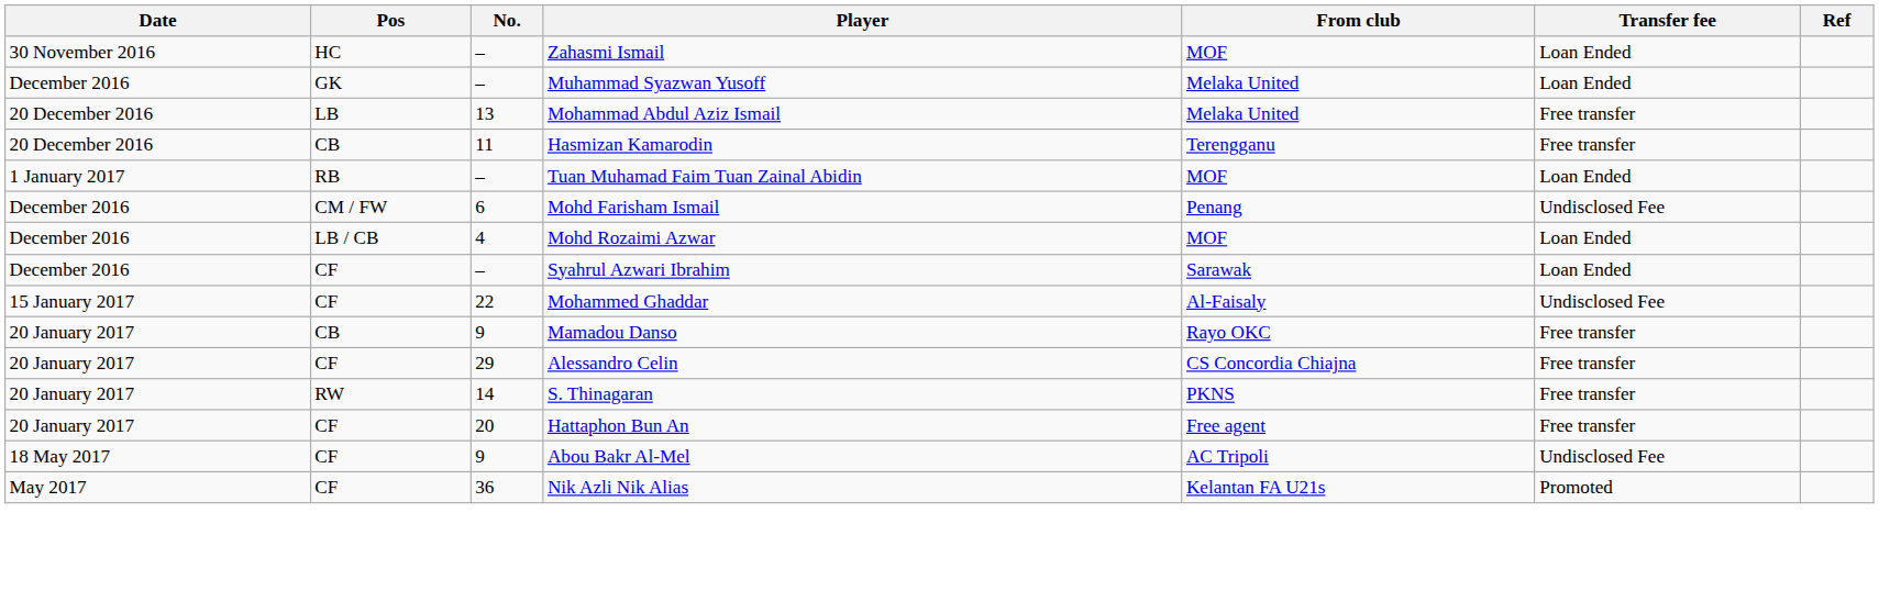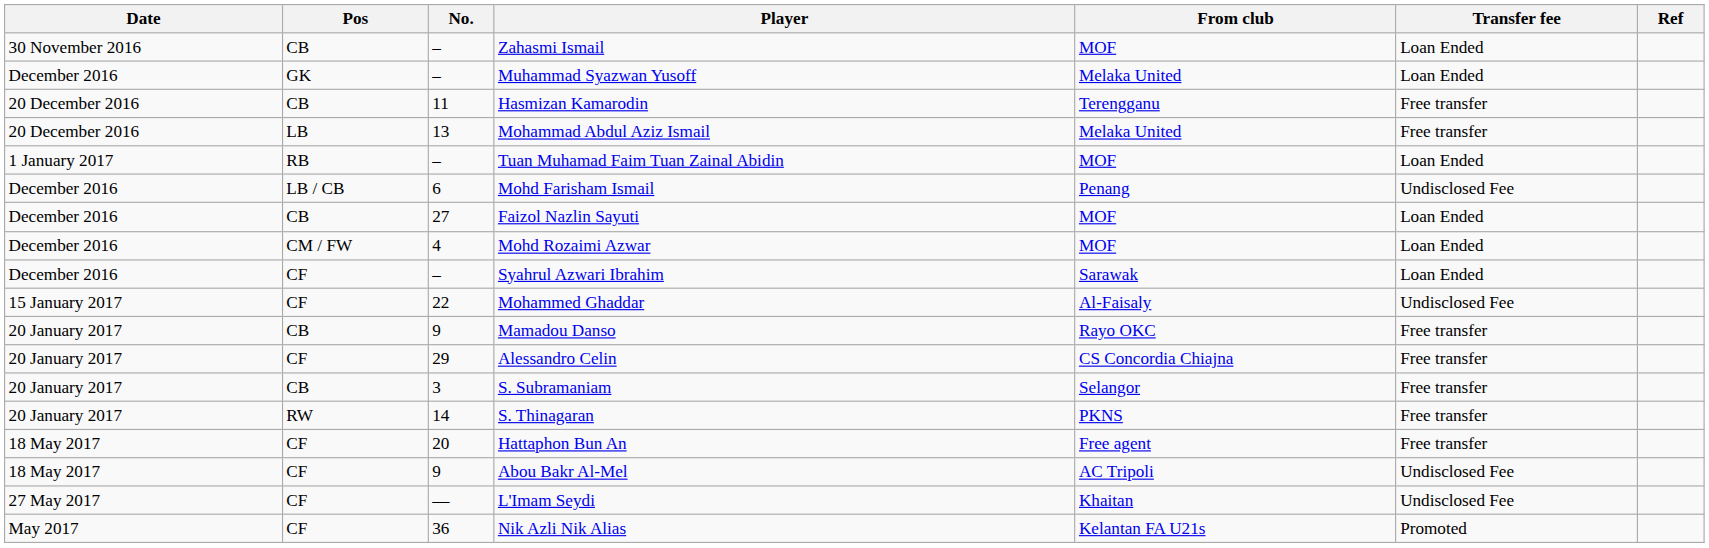 <table class="wikitable sortable" style="width:95%; text-align:left; font-size:95%; text-align:left;">
 <tr>
 <th style="background:; color:;">Date</th>
 <th style="background:; color:;">Pos</th>
 <th style="background:; color:;">No.</th>
 <th style="background:; color:;">Player</th>
 <th style="background:; color:;">From club</th>
 <th style="background:; color:;">Transfer fee</th>
 <th style="background:; color:;" class="unsortable">Ref</th>
 </tr>
 <tr>
 <td>30 November 2016</td>
-<td>HC</td>
+<td>CB</td>
 <td>–</td>
 <td> <a href='#'>Zahasmi Ismail</a></td>
 <td> <a href='#'>MOF</a></td>
 <td>Loan Ended</td>
 <td></td>
 </tr>
 <tr>
 <td>December 2016</td>
 <td>GK</td>
 <td>–</td>
 <td> <a href='#'>Muhammad Syazwan Yusoff</a></td>
 <td> <a href='#'>Melaka United</a></td>
 <td>Loan Ended</td>
 <td></td>
 </tr>
 <tr>
 <td>20 December 2016</td>
-<td>LB</td>
-<td>13</td>
-<td> <a href='#'>Mohammad Abdul Aziz Ismail</a></td>
-<td> <a href='#'>Melaka United</a></td>
+<td>CB</td>
+<td>11</td>
+<td> <a href='#'>Hasmizan Kamarodin</a></td>
+<td> <a href='#'>Terengganu</a></td>
 <td>Free transfer</td>
 <td></td>
 </tr>
 <tr>
 <td>20 December 2016</td>
-<td>CB</td>
-<td>11</td>
-<td> <a href='#'>Hasmizan Kamarodin</a></td>
-<td> <a href='#'>Terengganu</a></td>
+<td>LB</td>
+<td>13</td>
+<td> <a href='#'>Mohammad Abdul Aziz Ismail</a></td>
+<td> <a href='#'>Melaka United</a></td>
 <td>Free transfer</td>
 <td></td>
 </tr>
 <tr>
 <td>1 January 2017</td>
 <td>RB</td>
 <td>–</td>
 <td> <a href='#'>Tuan Muhamad Faim Tuan Zainal Abidin</a></td>
 <td> <a href='#'>MOF</a></td>
 <td>Loan Ended</td>
 <td></td>
 </tr>
 <tr>
 <td>December 2016</td>
-<td>CM / FW</td>
+<td>LB / CB</td>
 <td>6</td>
 <td> <a href='#'>Mohd Farisham Ismail</a></td>
 <td> <a href='#'>Penang</a></td>
 <td>Undisclosed Fee</td>
 <td></td>
 </tr>
 <tr>
 <td>December 2016</td>
-<td>LB / CB</td>
+<td>CB</td>
+<td>27</td>
+<td> <a href='#'>Faizol Nazlin Sayuti</a></td>
+<td> <a href='#'>MOF</a></td>
+<td>Loan Ended</td>
+<td></td>
+</tr>
+<tr>
+<td>December 2016</td>
+<td>CM / FW</td>
 <td>4</td>
 <td> <a href='#'>Mohd Rozaimi Azwar</a></td>
 <td> <a href='#'>MOF</a></td>
 <td>Loan Ended</td>
 <td></td>
 </tr>
 <tr>
 <td>December 2016</td>
 <td>CF</td>
 <td>–</td>
 <td> <a href='#'>Syahrul Azwari Ibrahim</a></td>
 <td> <a href='#'>Sarawak</a></td>
 <td>Loan Ended</td>
 <td></td>
 </tr>
 <tr>
 <td>15 January 2017</td>
 <td>CF</td>
 <td>22</td>
 <td> <a href='#'>Mohammed Ghaddar</a></td>
 <td> <a href='#'>Al-Faisaly</a></td>
 <td>Undisclosed Fee</td>
 <td></td>
 </tr>
 <tr>
 <td>20 January 2017</td>
 <td>CB</td>
 <td>9</td>
 <td> <a href='#'>Mamadou Danso</a></td>
 <td> <a href='#'>Rayo OKC</a></td>
 <td>Free transfer</td>
 <td></td>
 </tr>
 <tr>
 <td>20 January 2017</td>
 <td>CF</td>
 <td>29</td>
 <td> <a href='#'>Alessandro Celin</a></td>
 <td> <a href='#'>CS Concordia Chiajna</a></td>
 <td>Free transfer</td>
 <td></td>
 </tr>
 <tr>
 <td>20 January 2017</td>
+<td>CB</td>
+<td>3</td>
+<td> <a href='#'>S. Subramaniam</a></td>
+<td> <a href='#'>Selangor</a></td>
+<td>Free transfer</td>
+<td></td>
+</tr>
+<tr>
+<td>20 January 2017</td>
 <td>RW</td>
 <td>14</td>
 <td> <a href='#'>S. Thinagaran</a></td>
 <td> <a href='#'>PKNS</a></td>
 <td>Free transfer</td>
 <td></td>
 </tr>
 <tr>
-<td>20 January 2017</td>
+<td>18 May 2017</td>
 <td>CF</td>
 <td>20</td>
 <td> <a href='#'>Hattaphon Bun An</a></td>
 <td><a href='#'>Free agent</a></td>
 <td>Free transfer</td>
 <td></td>
 </tr>
 <tr>
 <td>18 May 2017</td>
 <td>CF</td>
 <td>9</td>
 <td> <a href='#'>Abou Bakr Al-Mel</a></td>
 <td> <a href='#'>AC Tripoli</a></td>
 <td>Undisclosed Fee</td>
 <td></td>
 </tr>
 <tr>
+<td>27 May 2017</td>
+<td>CF</td>
+<td>—</td>
+<td> <a href='#'>L'Imam Seydi</a></td>
+<td> <a href='#'>Khaitan</a></td>
+<td>Undisclosed Fee</td>
+<td></td>
+</tr>
+<tr>
 <td>May 2017</td>
 <td>CF</td>
 <td>36</td>
 <td> <a href='#'>Nik Azli Nik Alias</a></td>
 <td> <a href='#'>Kelantan FA U21s</a></td>
 <td>Promoted</td>
 <td></td>
 </tr>
 </table>
